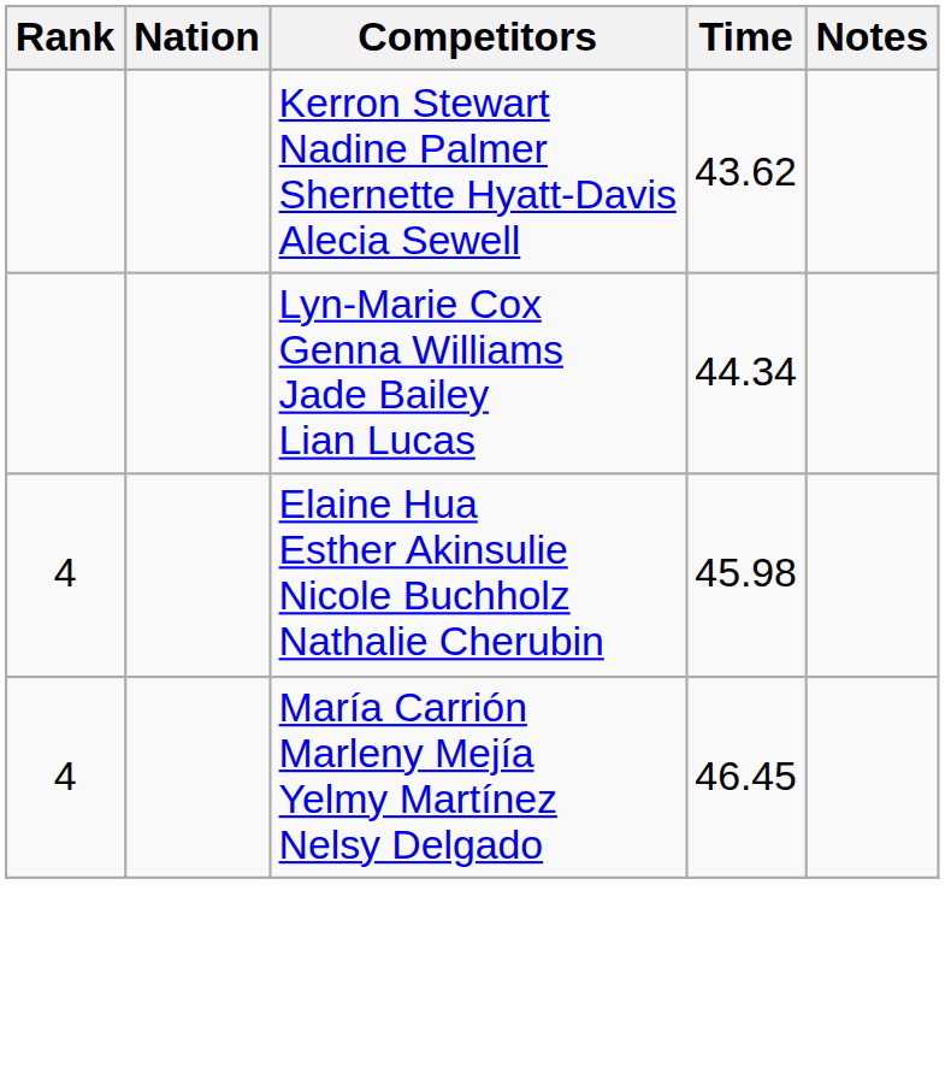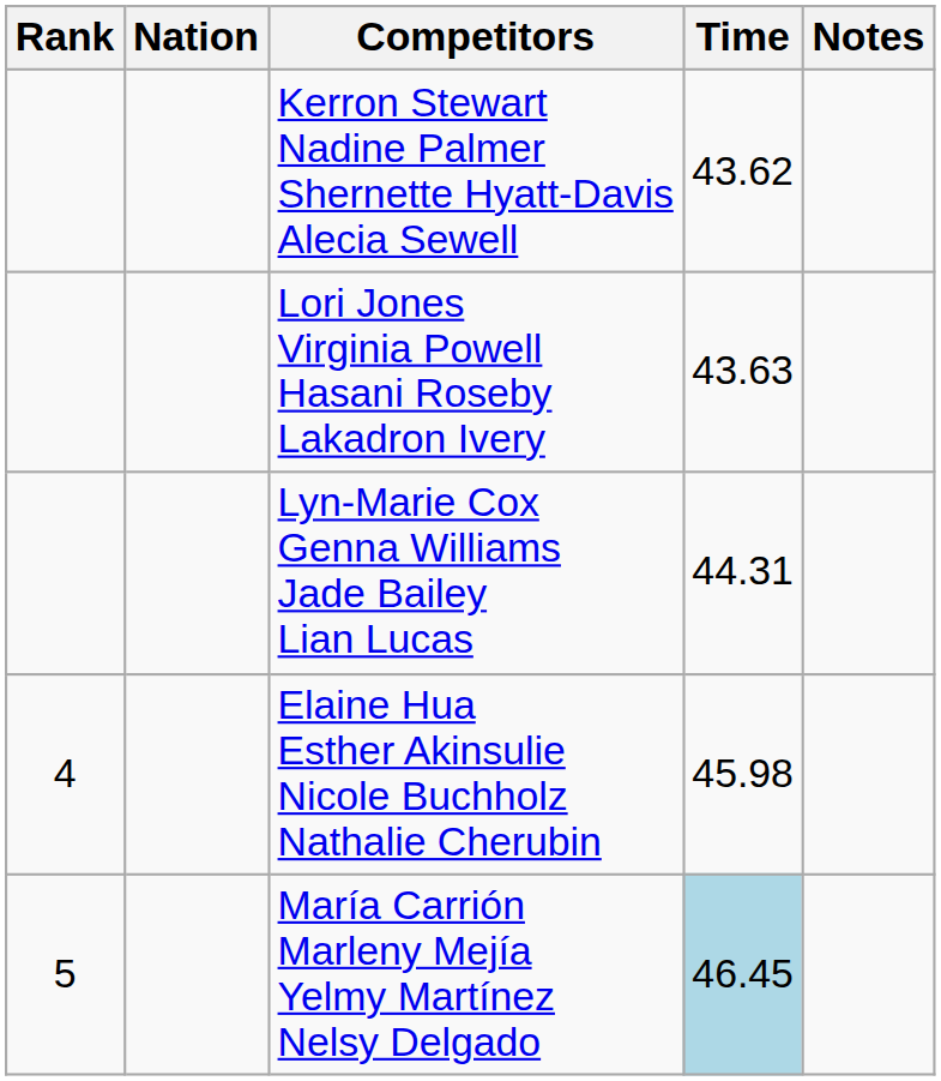 <table class="wikitable sortable" style="text-align:center">
 <tr>
 <th>Rank</th>
 <th>Nation</th>
 <th>Competitors</th>
 <th>Time</th>
 <th>Notes</th>
 </tr>
 <tr>
 <td align=center></td>
 <td align=left></td>
 <td align=left><a href='#'>Kerron Stewart</a><br><a href='#'>Nadine Palmer</a><br><a href='#'>Shernette Hyatt-Davis</a><br><a href='#'>Alecia Sewell</a></td>
 <td>43.62</td>
 <td></td>
 </tr>
 <tr>
 <td align=center></td>
 <td align=left></td>
+<td align=left><a href='#'>Lori Jones</a><br><a href='#'>Virginia Powell</a><br><a href='#'>Hasani Roseby</a><br><a href='#'>Lakadron Ivery</a></td>
+<td>43.63</td>
+<td></td>
+</tr>
+<tr>
+<td align=center></td>
+<td align=left></td>
 <td align=left><a href='#'>Lyn-Marie Cox</a><br><a href='#'>Genna Williams</a><br><a href='#'>Jade Bailey</a><br><a href='#'>Lian Lucas</a></td>
-<td>44.34</td>
+<td>44.31</td>
 <td></td>
 </tr>
 <tr>
 <td align=center>4</td>
 <td align=left></td>
 <td align=left><a href='#'>Elaine Hua</a><br><a href='#'>Esther Akinsulie</a><br><a href='#'>Nicole Buchholz</a><br><a href='#'>Nathalie Cherubin</a></td>
 <td>45.98</td>
 <td></td>
 </tr>
 <tr>
-<td align=center>4</td>
+<td align=center>5</td>
 <td align=left></td>
 <td align=left><a href='#'>María Carrión</a><br><a href='#'>Marleny Mejía</a><br><a href='#'>Yelmy Martínez</a><br><a href='#'>Nelsy Delgado</a></td>
-<td>46.45</td>
+<td style="background: lightblue;">46.45</td>
 <td></td>
 </tr>
 </table>
